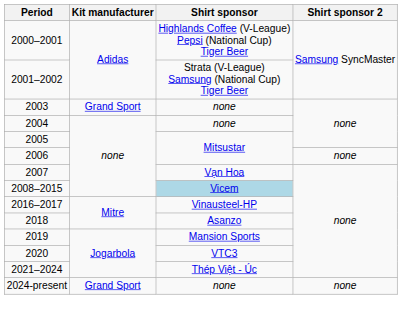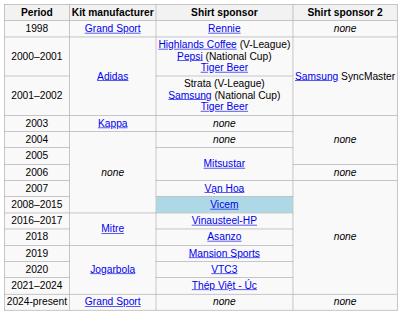 <table class="wikitable" style="text-align: center">
 <tr>
 <th>Period</th>
 <th>Kit manufacturer</th>
 <th>Shirt sponsor</th>
 <th>Shirt sponsor 2</th>
+</tr>
+<tr>
+<td>1998</td>
+<td> <a href='#'>Grand Sport</a></td>
+<td><a href='#'>Rennie</a></td>
+<td><em>none</em></td>
 </tr>
 <tr>
 <td>2000–2001</td>
 <td rowspan="2"> <a href='#'>Adidas</a></td>
 <td><a href='#'>Highlands Coffee</a> (V-League)<br><a href='#'>Pepsi</a> (National Cup)<br><a href='#'>Tiger Beer</a></td>
 <td rowspan="2"><a href='#'>Samsung</a> SyncMaster</td>
 </tr>
 <tr>
 <td>2001–2002</td>
 <td>Strata (V-League)<br><a href='#'>Samsung</a> (National Cup)<br><a href='#'>Tiger Beer</a></td>
 </tr>
 <tr>
 <td>2003</td>
-<td> <a href='#'>Grand Sport</a></td>
+<td> <a href='#'>Kappa</a></td>
 <td><em>none</em></td>
 <td rowspan="3"><em>none</em></td>
 </tr>
 <tr>
 <td>2004</td>
 <td rowspan="5"><em>none</em></td>
 <td><em>none</em></td>
 </tr>
 <tr>
 <td>2005</td>
 <td rowspan="2"><a href='#'>Mitsustar</a></td>
 </tr>
 <tr>
 <td>2006</td>
 <td><em>none</em></td>
 </tr>
 <tr>
 <td>2007</td>
 <td><a href='#'>Vạn Hoa</a></td>
 <td rowspan="7"><em>none</em></td>
 </tr>
 <tr>
 <td>2008–2015</td>
 <td style="background: lightblue;"><a href='#'>Vicem</a></td>
 </tr>
 <tr>
 <td>2016–2017</td>
 <td rowspan="2"> <a href='#'>Mitre</a></td>
 <td><a href='#'>Vinausteel-HP</a></td>
 </tr>
 <tr>
 <td>2018</td>
 <td><a href='#'>Asanzo</a></td>
 </tr>
 <tr>
 <td>2019</td>
 <td rowspan="3"> <a href='#'>Jogarbola</a></td>
 <td><a href='#'>Mansion Sports</a></td>
 </tr>
 <tr>
 <td>2020</td>
 <td><a href='#'>VTC3</a></td>
 </tr>
 <tr>
 <td>2021–2024</td>
 <td><a href='#'>Thép Việt - Úc</a></td>
 </tr>
 <tr>
 <td>2024-present</td>
 <td> <a href='#'>Grand Sport</a></td>
 <td><em>none</em></td>
 <td><em>none</em></td>
 </tr>
 </table>
